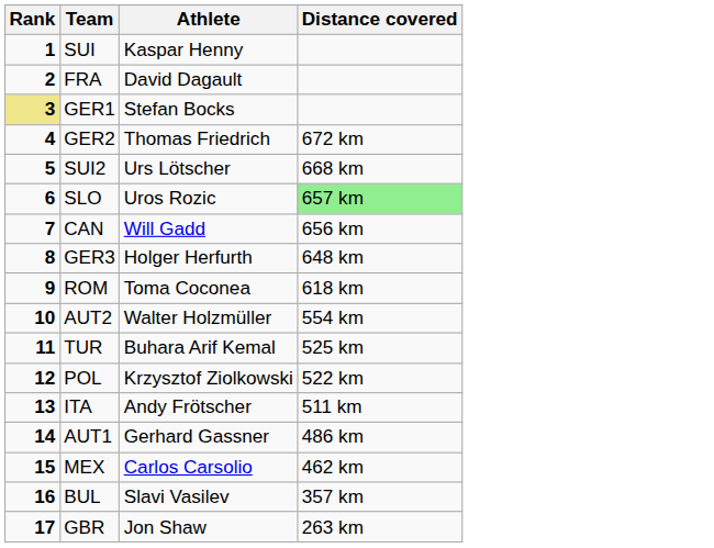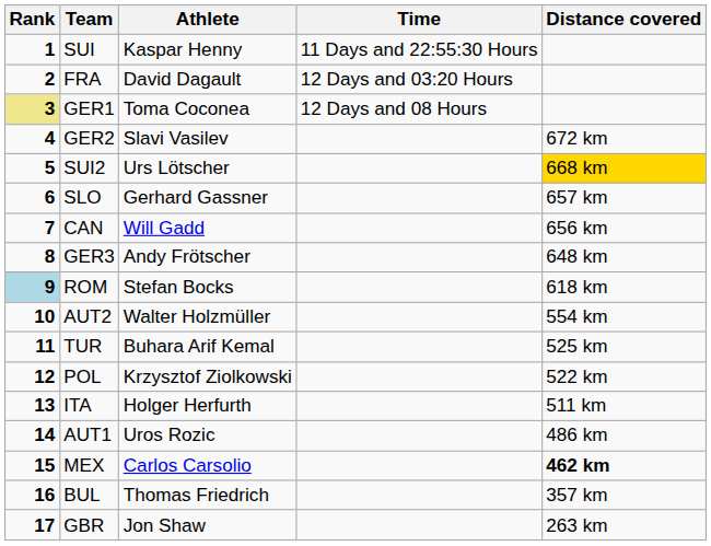 <table class="wikitable">
 <tr>
 <th bgcolor="#EEEEEE" align="left">Rank</th>
 <th bgcolor="#EEEEEE" align="left">Team</th>
 <th bgcolor="#EEEEEE" align="left">Athlete</th>
+<th bgcolor="#EEEEEE" align="left">Time</th>
 <th bgcolor="#EEEEEE" align="left">Distance covered</th>
 </tr>
 <tr>
 <td align="right"><strong>1</strong></td>
 <td>SUI</td>
 <td> Kaspar Henny</td>
+<td>11 Days and 22:55:30 Hours</td>
 <td></td>
 </tr>
 <tr>
 <td align="right"><strong>2</strong></td>
 <td>FRA</td>
 <td> David Dagault</td>
+<td>12 Days and 03:20 Hours</td>
 <td></td>
 </tr>
 <tr>
 <td align="right" style="background: khaki;"><strong>3</strong></td>
 <td>GER1</td>
-<td> Stefan Bocks</td>
+<td> Toma Coconea</td>
+<td>12 Days and 08 Hours</td>
 <td></td>
 </tr>
 <tr>
 <td align="right"><strong>4</strong></td>
 <td>GER2</td>
-<td> Thomas Friedrich</td>
+<td> Slavi Vasilev</td>
+<td></td>
 <td>672 km</td>
 </tr>
 <tr>
 <td align="right"><strong>5</strong></td>
 <td>SUI2</td>
 <td> Urs Lötscher</td>
-<td>668 km</td>
+<td></td>
+<td style="background: gold;">668 km</td>
 </tr>
 <tr>
 <td align="right"><strong>6</strong></td>
 <td>SLO</td>
-<td> Uros Rozic</td>
-<td style="background: lightgreen;">657 km</td>
+<td> Gerhard Gassner</td>
+<td></td>
+<td>657 km</td>
 </tr>
 <tr>
 <td align="right"><strong>7</strong></td>
 <td>CAN</td>
 <td> <a href='#'>Will Gadd</a></td>
+<td></td>
 <td>656 km</td>
 </tr>
 <tr>
 <td align="right"><strong>8</strong></td>
 <td>GER3</td>
-<td> Holger Herfurth</td>
+<td> Andy Frötscher</td>
+<td></td>
 <td>648 km</td>
 </tr>
 <tr>
-<td align="right"><strong>9</strong></td>
+<td align="right" style="background: lightblue;"><strong>9</strong></td>
 <td>ROM</td>
-<td> Toma Coconea</td>
+<td> Stefan Bocks</td>
+<td></td>
 <td>618 km</td>
 </tr>
 <tr>
 <td align="right"><strong>10</strong></td>
 <td>AUT2</td>
 <td> Walter Holzmüller</td>
+<td></td>
 <td>554 km</td>
 </tr>
 <tr>
 <td align="right"><strong>11</strong></td>
 <td>TUR</td>
 <td> Buhara Arif Kemal</td>
+<td></td>
 <td>525 km</td>
 </tr>
 <tr>
 <td align="right"><strong>12</strong></td>
 <td>POL</td>
 <td> Krzysztof Ziolkowski</td>
+<td></td>
 <td>522 km</td>
 </tr>
 <tr>
 <td align="right"><strong>13</strong></td>
 <td>ITA</td>
-<td> Andy Frötscher</td>
+<td> Holger Herfurth</td>
+<td></td>
 <td>511 km</td>
 </tr>
 <tr>
 <td align="right"><strong>14</strong></td>
 <td>AUT1</td>
-<td> Gerhard Gassner</td>
+<td> Uros Rozic</td>
+<td></td>
 <td>486 km</td>
 </tr>
 <tr>
 <td align="right"><strong>15</strong></td>
 <td>MEX</td>
 <td> <a href='#'>Carlos Carsolio</a></td>
-<td>462 km</td>
+<td></td>
+<td><strong>462 km</strong></td>
 </tr>
 <tr>
 <td align="right"><strong>16</strong></td>
 <td>BUL</td>
-<td> Slavi Vasilev</td>
+<td> Thomas Friedrich</td>
+<td></td>
 <td>357 km</td>
 </tr>
 <tr>
 <td align="right"><strong>17</strong></td>
 <td>GBR</td>
 <td> Jon Shaw</td>
+<td></td>
 <td>263 km</td>
 </tr>
 </table>
